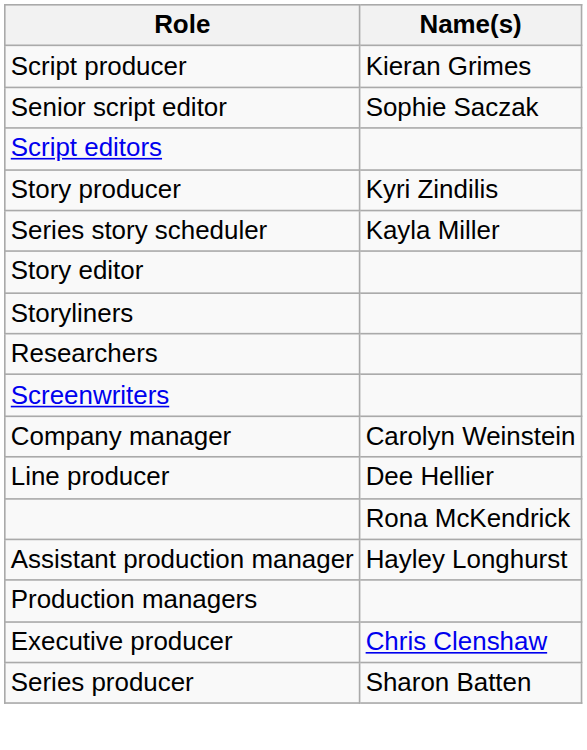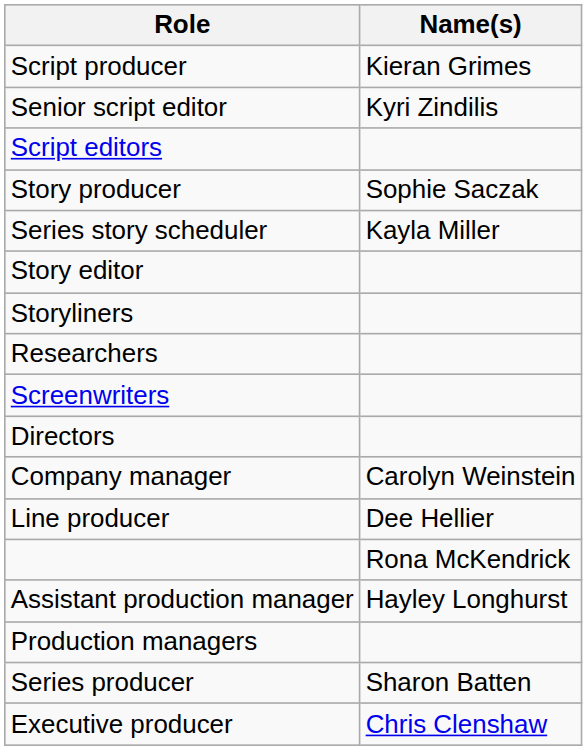 <table class="wikitable">
 <tr>
 <th>Role</th>
 <th>Name(s)</th>
 </tr>
 <tr>
 <td>Script producer</td>
 <td>Kieran Grimes</td>
 </tr>
 <tr>
 <td>Senior script editor</td>
-<td>Sophie Saczak</td>
+<td>Kyri Zindilis</td>
 </tr>
 <tr>
 <td><a href='#'>Script editors</a></td>
 <td></td>
 </tr>
 <tr>
 <td>Story producer</td>
-<td>Kyri Zindilis</td>
+<td>Sophie Saczak</td>
 </tr>
 <tr>
 <td>Series story scheduler</td>
 <td>Kayla Miller</td>
 </tr>
 <tr>
 <td>Story editor</td>
 <td></td>
 </tr>
 <tr>
 <td>Storyliners</td>
 <td></td>
 </tr>
 <tr>
 <td>Researchers</td>
 <td></td>
 </tr>
 <tr>
 <td><a href='#'>Screenwriters</a></td>
+<td></td>
+</tr>
+<tr>
+<td>Directors</td>
 <td></td>
 </tr>
 <tr>
 <td>Company manager</td>
 <td>Carolyn Weinstein</td>
 </tr>
 <tr>
 <td>Line producer</td>
 <td>Dee Hellier</td>
 </tr>
 <tr>
 <td></td>
 <td>Rona McKendrick</td>
 </tr>
 <tr>
 <td>Assistant production manager</td>
 <td>Hayley Longhurst</td>
 </tr>
 <tr>
 <td>Production managers</td>
 <td></td>
 </tr>
 <tr>
+<td>Series producer</td>
+<td>Sharon Batten</td>
+</tr>
+<tr>
 <td>Executive producer</td>
 <td><a href='#'>Chris Clenshaw</a></td>
 </tr>
-<tr>
-<td>Series producer</td>
-<td>Sharon Batten</td>
-</tr>
 </table>
